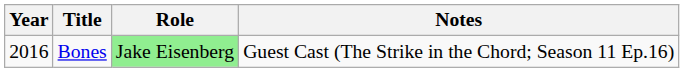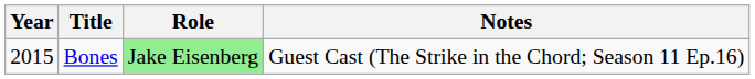 <table class="wikitable">
 <tr>
 <th>Year</th>
 <th>Title</th>
 <th>Role</th>
 <th>Notes</th>
 </tr>
 <tr>
-<td>2016</td>
+<td>2015</td>
 <td><a href='#'>Bones</a></td>
 <td style="background: lightgreen;">Jake Eisenberg</td>
 <td>Guest Cast (The Strike in the Chord; Season 11 Ep.16)</td>
 </tr>
 </table>
